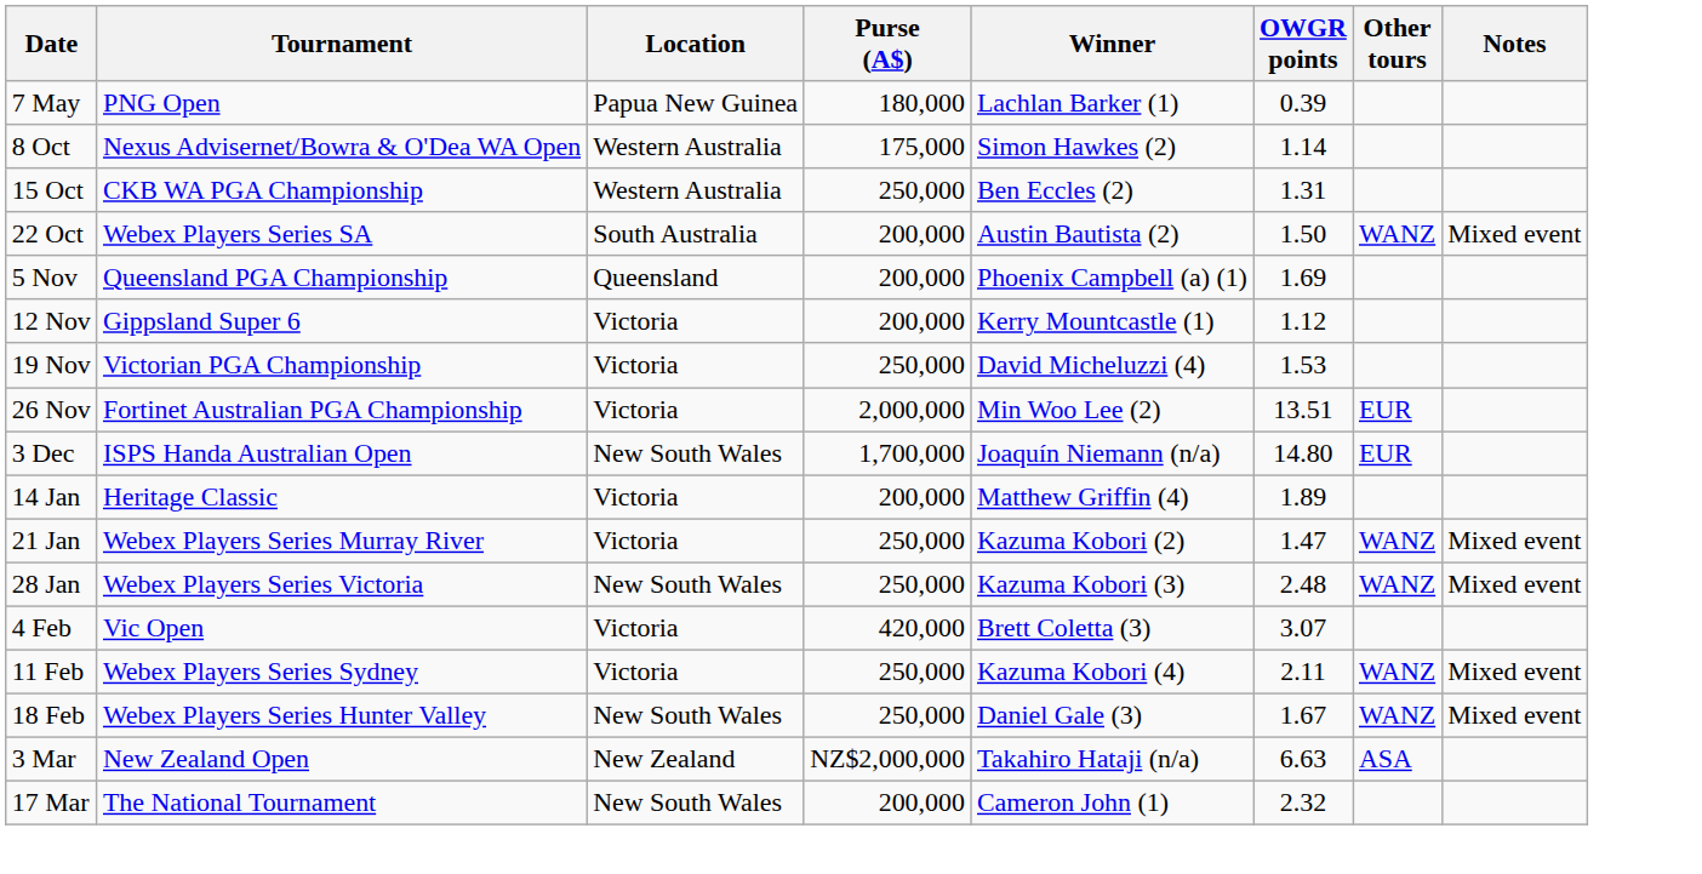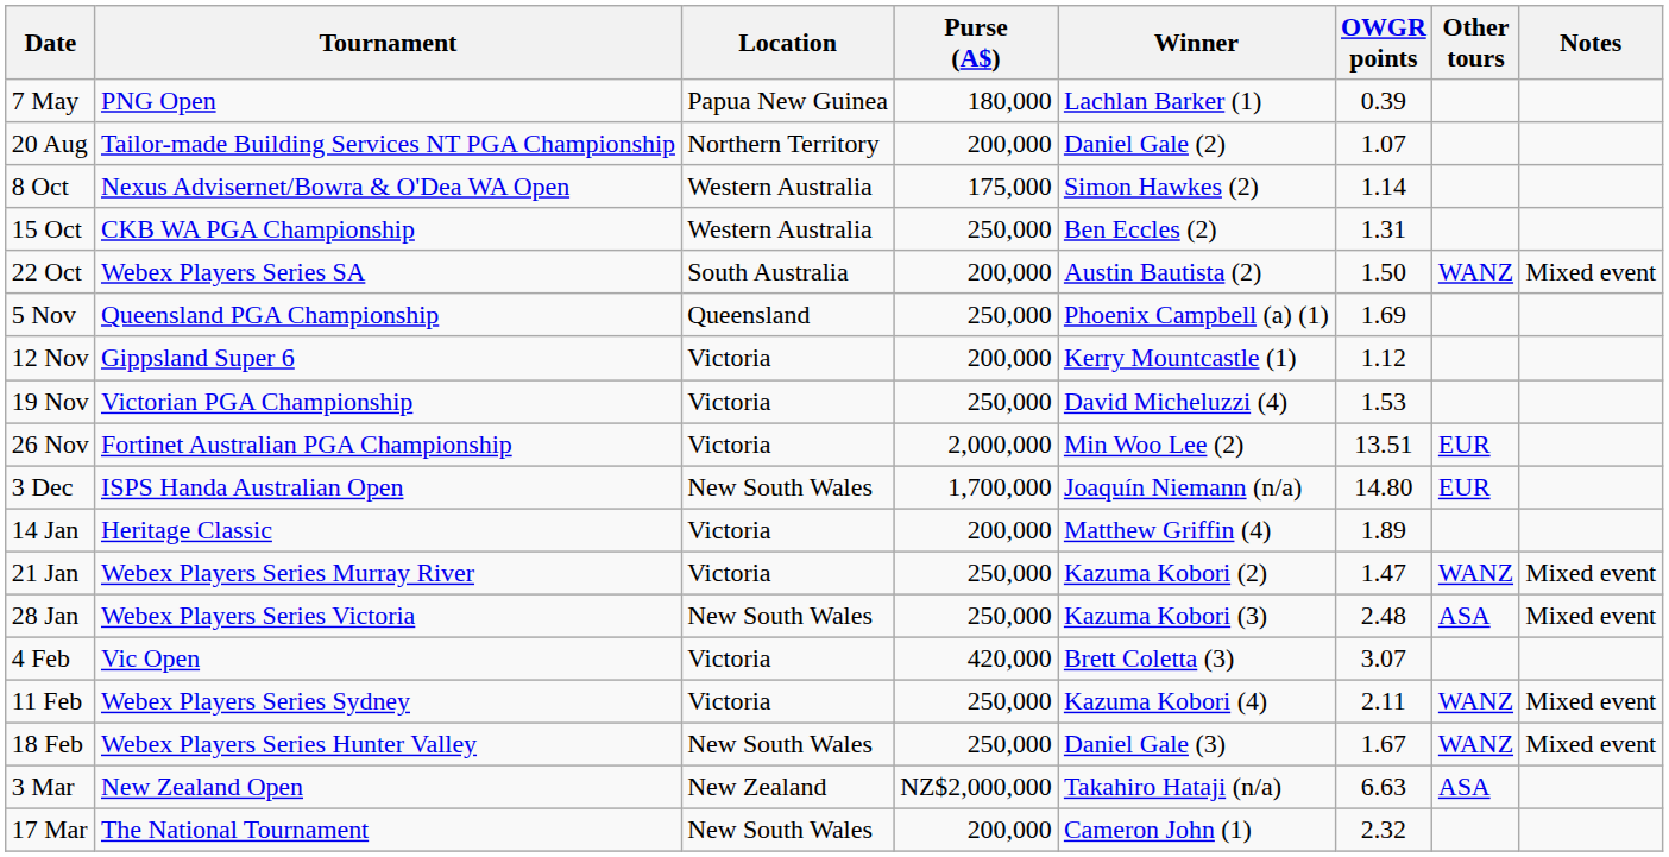 <table class="wikitable" style="font-size:95%">
 <tr>
 <th>Date</th>
 <th>Tournament</th>
 <th>Location</th>
 <th>Purse<br>(<a href='#'>A$</a>)</th>
 <th>Winner</th>
 <th><a href='#'>OWGR</a><br>points</th>
 <th>Other<br>tours</th>
 <th>Notes</th>
 </tr>
 <tr>
 <td>7 May</td>
 <td><a href='#'>PNG Open</a></td>
 <td>Papua New Guinea</td>
 <td align=right>180,000</td>
 <td> <a href='#'>Lachlan Barker</a> (1)</td>
 <td align=center>0.39</td>
+<td></td>
+<td></td>
+</tr>
+<tr>
+<td>20 Aug</td>
+<td><a href='#'>Tailor-made Building Services NT PGA Championship</a></td>
+<td>Northern Territory</td>
+<td align=right>200,000</td>
+<td> <a href='#'>Daniel Gale</a> (2)</td>
+<td align=center>1.07</td>
 <td></td>
 <td></td>
 </tr>
 <tr>
 <td>8 Oct</td>
 <td><a href='#'>Nexus Advisernet/Bowra & O'Dea WA Open</a></td>
 <td>Western Australia</td>
 <td align=right>175,000</td>
 <td> <a href='#'>Simon Hawkes</a> (2)</td>
 <td align=center>1.14</td>
 <td></td>
 <td></td>
 </tr>
 <tr>
 <td>15 Oct</td>
 <td><a href='#'>CKB WA PGA Championship</a></td>
 <td>Western Australia</td>
 <td align=right>250,000</td>
 <td> <a href='#'>Ben Eccles</a> (2)</td>
 <td align=center>1.31</td>
 <td></td>
 <td></td>
 </tr>
 <tr>
 <td>22 Oct</td>
 <td><a href='#'>Webex Players Series SA</a></td>
 <td>South Australia</td>
 <td align=right>200,000</td>
 <td> <a href='#'>Austin Bautista</a> (2)</td>
 <td align=center>1.50</td>
 <td><a href='#'>WANZ</a></td>
 <td>Mixed event</td>
 </tr>
 <tr>
 <td>5 Nov</td>
 <td><a href='#'>Queensland PGA Championship</a></td>
 <td>Queensland</td>
-<td align=right>200,000</td>
+<td align=right>250,000</td>
 <td> <a href='#'>Phoenix Campbell</a> (a) (1)</td>
 <td align=center>1.69</td>
 <td></td>
 <td></td>
 </tr>
 <tr>
 <td>12 Nov</td>
 <td><a href='#'>Gippsland Super 6</a></td>
 <td>Victoria</td>
 <td align=right>200,000</td>
 <td> <a href='#'>Kerry Mountcastle</a> (1)</td>
 <td align=center>1.12</td>
 <td></td>
 <td></td>
 </tr>
 <tr>
 <td>19 Nov</td>
 <td><a href='#'>Victorian PGA Championship</a></td>
 <td>Victoria</td>
 <td align=right>250,000</td>
 <td> <a href='#'>David Micheluzzi</a> (4)</td>
 <td align=center>1.53</td>
 <td></td>
 <td></td>
 </tr>
 <tr>
 <td>26 Nov</td>
 <td><a href='#'>Fortinet Australian PGA Championship</a></td>
 <td>Victoria</td>
 <td align=right>2,000,000</td>
 <td> <a href='#'>Min Woo Lee</a> (2)</td>
 <td align=center>13.51</td>
 <td><a href='#'>EUR</a></td>
 <td></td>
 </tr>
 <tr>
 <td>3 Dec</td>
 <td><a href='#'>ISPS Handa Australian Open</a></td>
 <td>New South Wales</td>
 <td align=right>1,700,000</td>
 <td> <a href='#'>Joaquín Niemann</a> (n/a)</td>
 <td align=center>14.80</td>
 <td><a href='#'>EUR</a></td>
 <td></td>
 </tr>
 <tr>
 <td>14 Jan</td>
 <td><a href='#'>Heritage Classic</a></td>
 <td>Victoria</td>
 <td align=right>200,000</td>
 <td> <a href='#'>Matthew Griffin</a> (4)</td>
 <td align=center>1.89</td>
 <td></td>
 <td></td>
 </tr>
 <tr>
 <td>21 Jan</td>
 <td><a href='#'>Webex Players Series Murray River</a></td>
 <td>Victoria</td>
 <td align=right>250,000</td>
 <td> <a href='#'>Kazuma Kobori</a> (2)</td>
 <td align=center>1.47</td>
 <td><a href='#'>WANZ</a></td>
 <td>Mixed event</td>
 </tr>
 <tr>
 <td>28 Jan</td>
 <td><a href='#'>Webex Players Series Victoria</a></td>
 <td>New South Wales</td>
 <td align=right>250,000</td>
 <td> <a href='#'>Kazuma Kobori</a> (3)</td>
 <td align=center>2.48</td>
-<td><a href='#'>WANZ</a></td>
+<td><a href='#'>ASA</a></td>
 <td>Mixed event</td>
 </tr>
 <tr>
 <td>4 Feb</td>
 <td><a href='#'>Vic Open</a></td>
 <td>Victoria</td>
 <td align=right>420,000</td>
 <td> <a href='#'>Brett Coletta</a> (3)</td>
 <td align=center>3.07</td>
 <td></td>
 <td></td>
 </tr>
 <tr>
 <td>11 Feb</td>
 <td><a href='#'>Webex Players Series Sydney</a></td>
 <td>Victoria</td>
 <td align=right>250,000</td>
 <td> <a href='#'>Kazuma Kobori</a> (4)</td>
 <td align=center>2.11</td>
 <td><a href='#'>WANZ</a></td>
 <td>Mixed event</td>
 </tr>
 <tr>
 <td>18 Feb</td>
 <td><a href='#'>Webex Players Series Hunter Valley</a></td>
 <td>New South Wales</td>
 <td align=right>250,000</td>
 <td> <a href='#'>Daniel Gale</a> (3)</td>
 <td align=center>1.67</td>
 <td><a href='#'>WANZ</a></td>
 <td>Mixed event</td>
 </tr>
 <tr>
 <td>3 Mar</td>
 <td><a href='#'>New Zealand Open</a></td>
 <td>New Zealand</td>
 <td align=right>NZ$2,000,000</td>
 <td> <a href='#'>Takahiro Hataji</a> (n/a)</td>
 <td align=center>6.63</td>
 <td><a href='#'>ASA</a></td>
 <td></td>
 </tr>
 <tr>
 <td>17 Mar</td>
 <td><a href='#'>The National Tournament</a></td>
 <td>New South Wales</td>
 <td align=right>200,000</td>
 <td> <a href='#'>Cameron John</a> (1)</td>
 <td align=center>2.32</td>
 <td></td>
 <td></td>
 </tr>
 </table>
